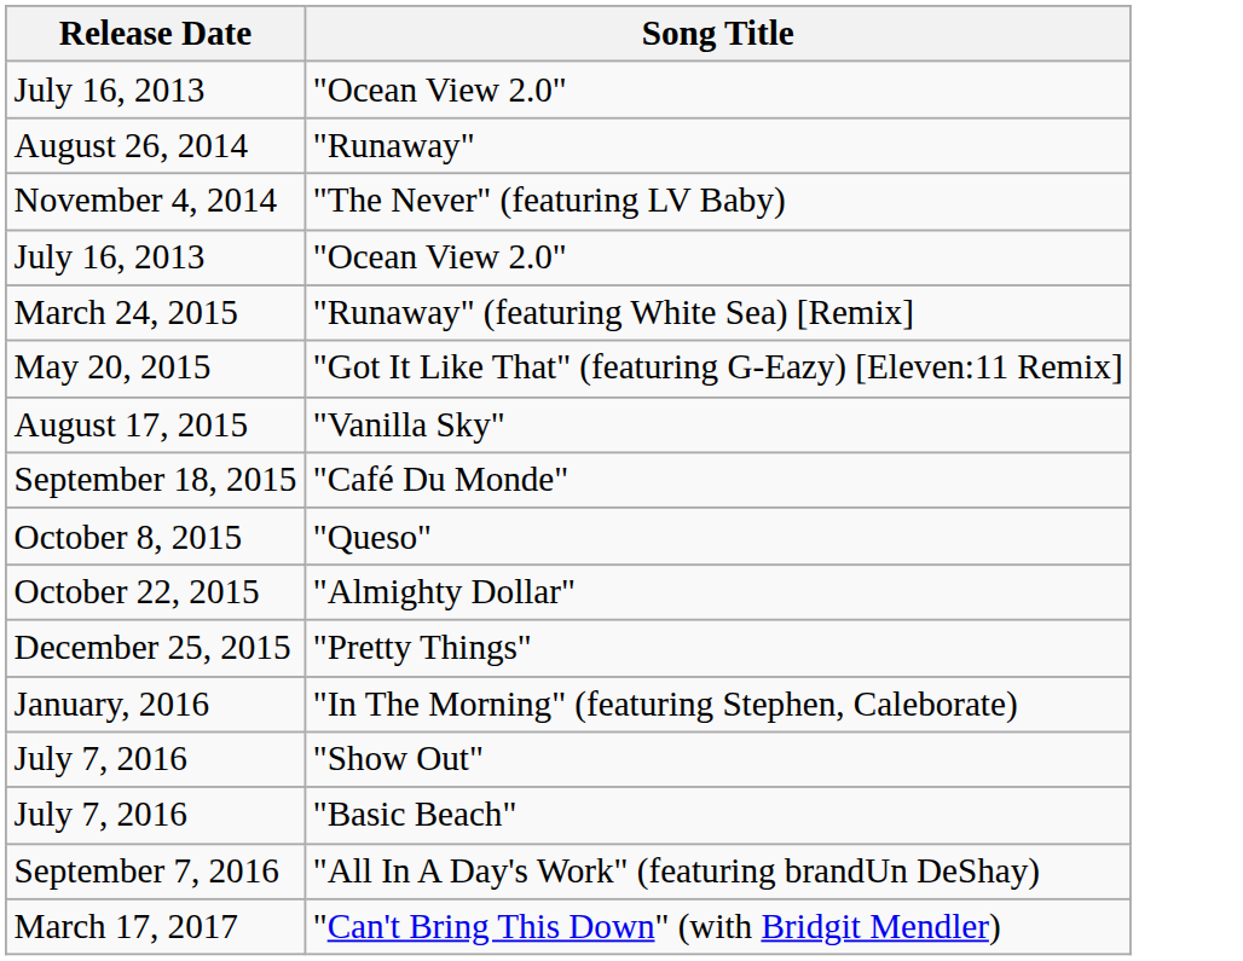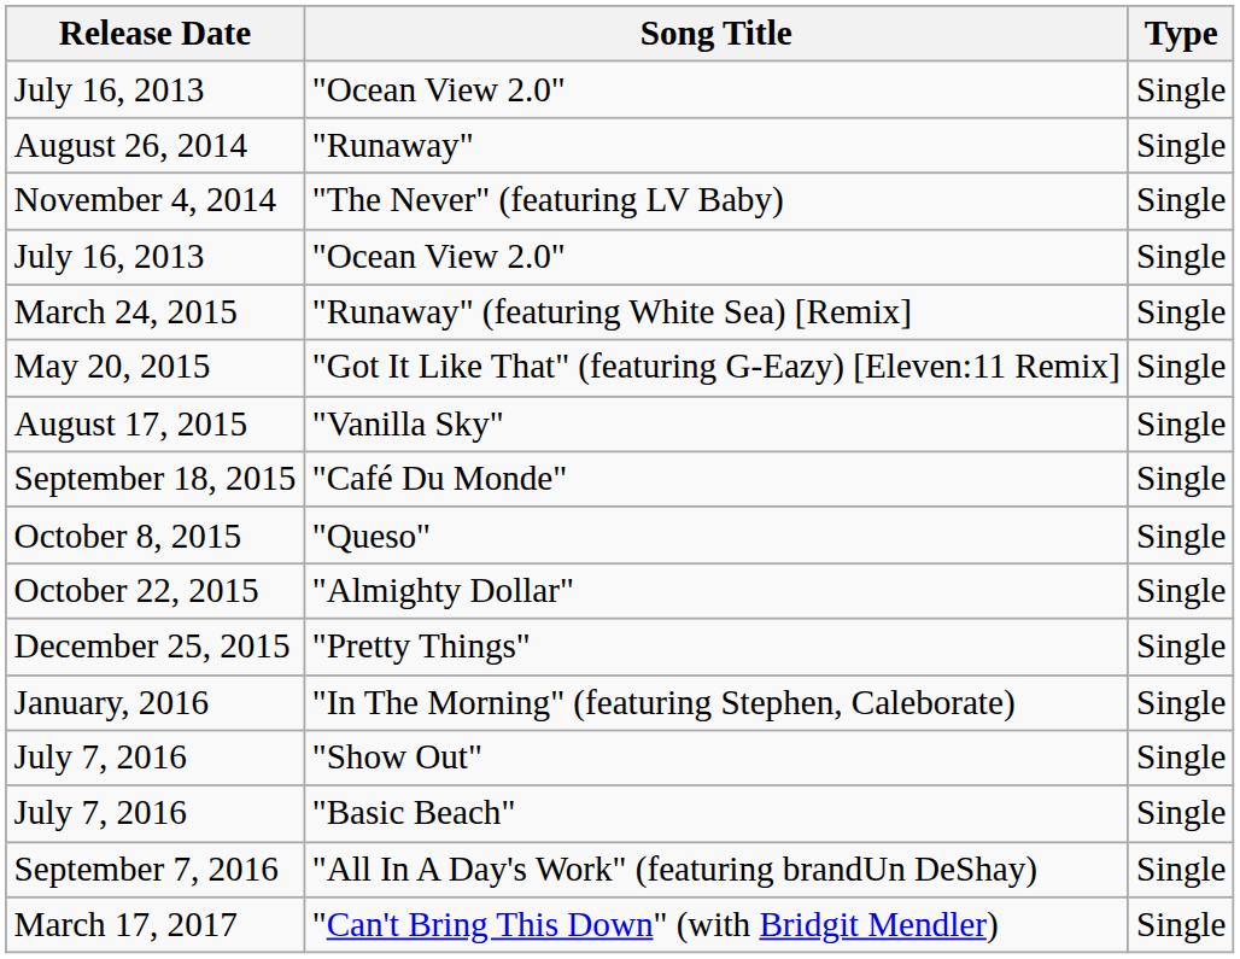 <table class="wikitable">
 <tr>
 <th>Release Date</th>
 <th>Song Title</th>
+<th>Type</th>
 </tr>
 <tr>
 <td>July 16, 2013</td>
 <td>"Ocean View 2.0"</td>
+<td>Single</td>
 </tr>
 <tr>
 <td>August 26, 2014</td>
 <td>"Runaway"</td>
+<td>Single</td>
 </tr>
 <tr>
 <td>November 4, 2014</td>
 <td>"The Never" (featuring LV Baby)</td>
+<td>Single</td>
 </tr>
 <tr>
 <td>July 16, 2013</td>
 <td>"Ocean View 2.0"</td>
+<td>Single</td>
 </tr>
 <tr>
 <td>March 24, 2015</td>
 <td>"Runaway" (featuring White Sea) [Remix]</td>
+<td>Single</td>
 </tr>
 <tr>
 <td>May 20, 2015</td>
 <td>"Got It Like That" (featuring G-Eazy) [Eleven:11 Remix]</td>
+<td>Single</td>
 </tr>
 <tr>
 <td>August 17, 2015</td>
 <td>"Vanilla Sky"</td>
+<td>Single</td>
 </tr>
 <tr>
 <td>September 18, 2015</td>
 <td>"Café Du Monde"</td>
+<td>Single</td>
 </tr>
 <tr>
 <td>October 8, 2015</td>
 <td>"Queso"</td>
+<td>Single</td>
 </tr>
 <tr>
 <td>October 22, 2015</td>
 <td>"Almighty Dollar"</td>
+<td>Single</td>
 </tr>
 <tr>
 <td>December 25, 2015</td>
 <td>"Pretty Things"</td>
+<td>Single</td>
 </tr>
 <tr>
 <td>January, 2016</td>
 <td>"In The Morning" (featuring Stephen, Caleborate)</td>
+<td>Single</td>
 </tr>
 <tr>
 <td>July 7, 2016</td>
 <td>"Show Out"</td>
+<td>Single</td>
 </tr>
 <tr>
 <td>July 7, 2016</td>
 <td>"Basic Beach"</td>
+<td>Single</td>
 </tr>
 <tr>
 <td>September 7, 2016</td>
 <td>"All In A Day's Work" (featuring brandUn DeShay)</td>
+<td>Single</td>
 </tr>
 <tr>
 <td>March 17, 2017</td>
 <td>"<a href='#'>Can't Bring This Down</a>" (with <a href='#'>Bridgit Mendler</a>)</td>
+<td>Single</td>
 </tr>
 </table>
